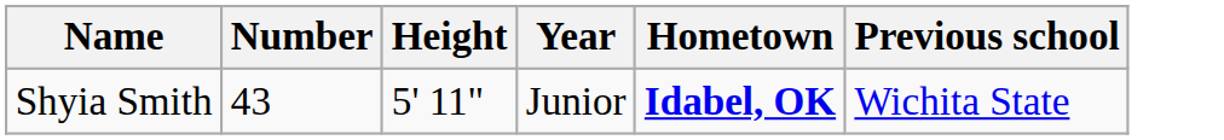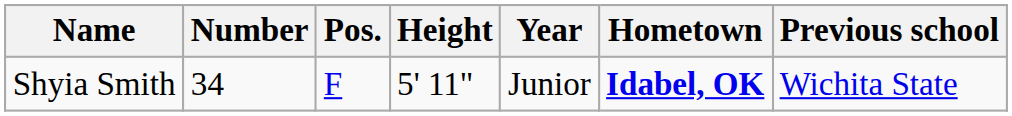 <table class="wikitable sortable" border="1">
 <tr>
 <th>Name</th>
 <th>Number</th>
+<th>Pos.</th>
 <th>Height</th>
 <th>Year</th>
 <th>Hometown</th>
 <th>Previous school</th>
 </tr>
 <tr>
 <td>Shyia Smith</td>
-<td>43</td>
+<td>34</td>
+<td><a href='#'>F</a></td>
 <td>5' 11"</td>
 <td>Junior</td>
 <td><strong><a href='#'>Idabel, OK</a></strong></td>
 <td><a href='#'>Wichita State</a></td>
 </tr>
 </table>
